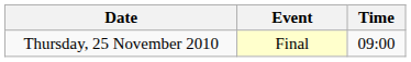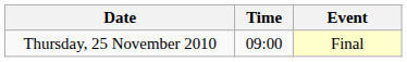 <table class = "wikitable" style="text-align:center;">
 <tr>
 <th width=220>Date</th>
+<th width=50>Time</th>
 <th width=100>Event</th>
-<th width=50>Time</th>
 </tr>
 <tr>
 <td>Thursday, 25 November 2010</td>
+<td>09:00</td>
 <td bgcolor=ffffcc>Final</td>
-<td>09:00</td>
 </tr>
 </table>
